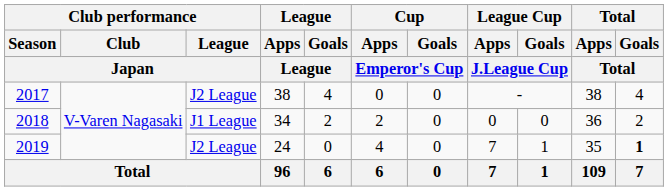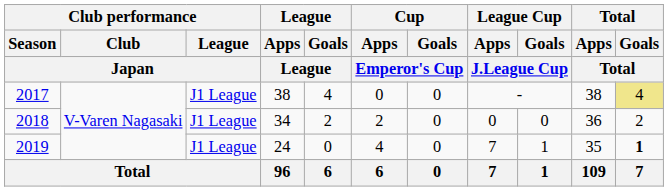 <table class="wikitable" style="text-align:center;">
 <tr>
 <th colspan=3>Club performance</th>
 <th colspan=2>League</th>
 <th colspan=2>Cup</th>
 <th colspan=2>League Cup</th>
 <th colspan=2>Total</th>
 </tr>
 <tr>
 <th>Season</th>
 <th>Club</th>
 <th>League</th>
 <th>Apps</th>
 <th>Goals</th>
 <th>Apps</th>
 <th>Goals</th>
 <th>Apps</th>
 <th>Goals</th>
 <th>Apps</th>
 <th>Goals</th>
 </tr>
 <tr>
 <th colspan=3>Japan</th>
 <th colspan=2>League</th>
 <th colspan=2><a href='#'>Emperor's Cup</a></th>
 <th colspan=2><a href='#'>J.League Cup</a></th>
 <th colspan=2>Total</th>
 </tr>
 <tr>
 <td><a href='#'>2017</a></td>
 <td rowspan="3"><a href='#'>V-Varen Nagasaki</a></td>
-<td><a href='#'>J2 League</a></td>
+<td><a href='#'>J1 League</a></td>
 <td>38</td>
 <td>4</td>
 <td>0</td>
 <td>0</td>
 <td colspan=2>-</td>
 <td>38</td>
-<td>4</td>
+<td style="background: khaki;">4</td>
 </tr>
 <tr>
 <td><a href='#'>2018</a></td>
 <td><a href='#'>J1 League</a></td>
 <td>34</td>
 <td>2</td>
 <td>2</td>
 <td>0</td>
 <td>0</td>
 <td>0</td>
 <td>36</td>
 <td>2</td>
 </tr>
 <tr>
 <td><a href='#'>2019</a></td>
-<td rowspan="1"><a href='#'>J2 League</a></td>
+<td><a href='#'>J1 League</a></td>
 <td>24</td>
 <td>0</td>
 <td>4</td>
 <td>0</td>
 <td>7</td>
 <td>1</td>
 <td>35</td>
 <td><strong>1</strong></td>
 </tr>
 <tr>
 <th colspan=3>Total</th>
 <th>96</th>
 <th>6</th>
 <th>6</th>
 <th>0</th>
 <th>7</th>
 <th>1</th>
 <th>109</th>
 <th>7</th>
 </tr>
 </table>
